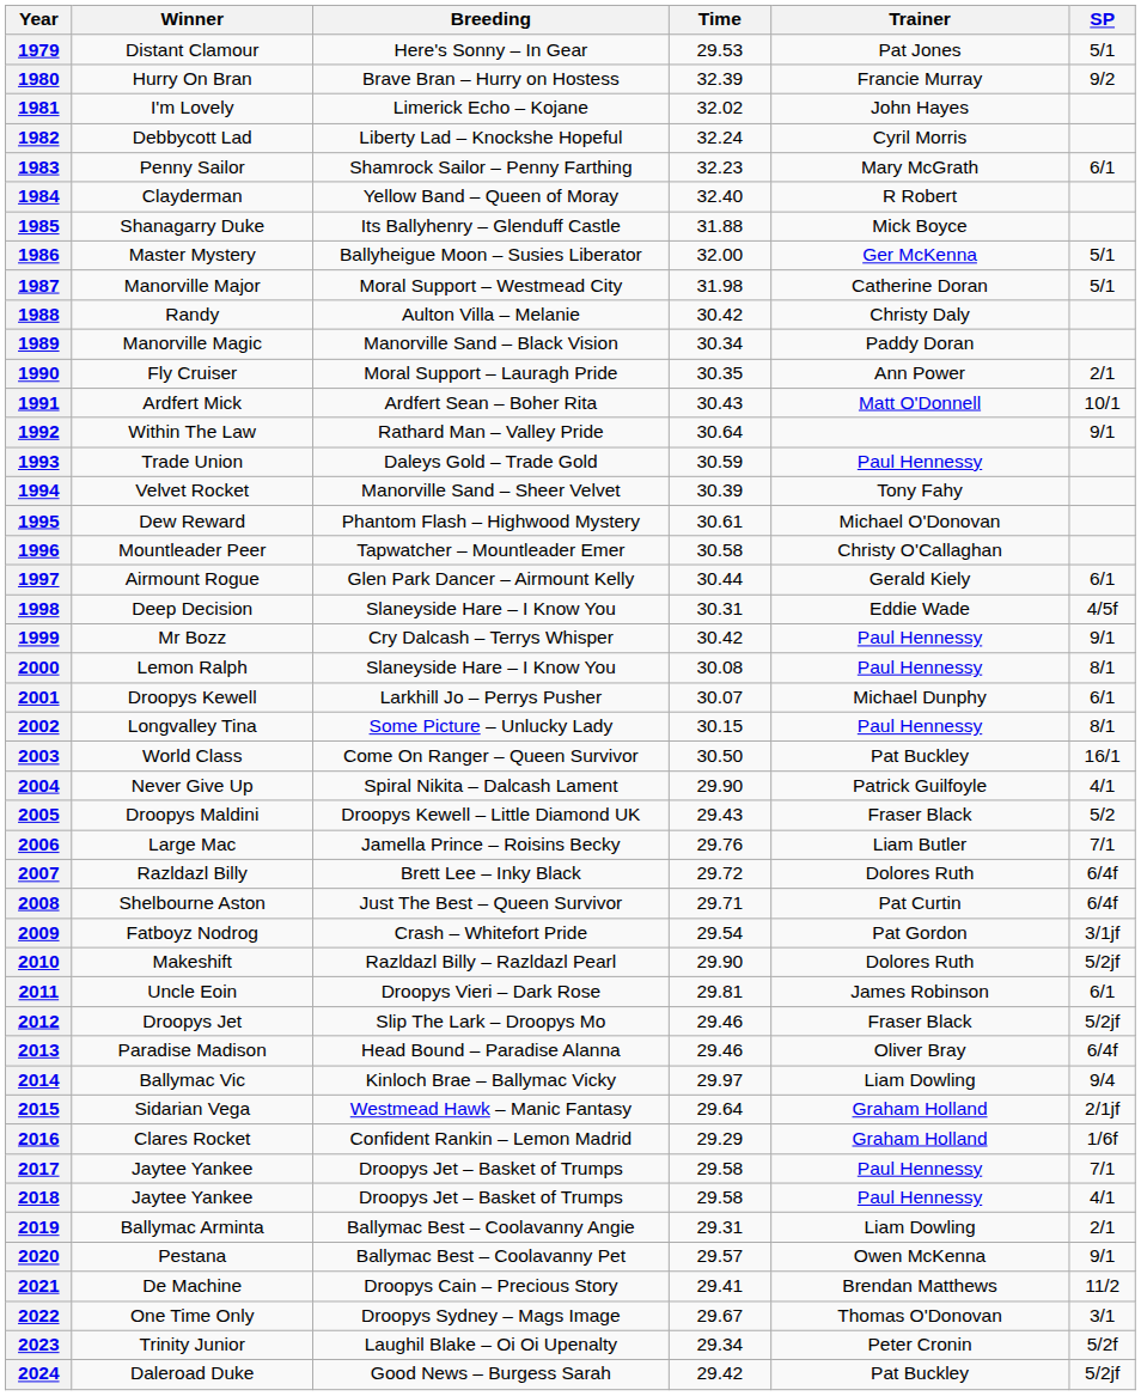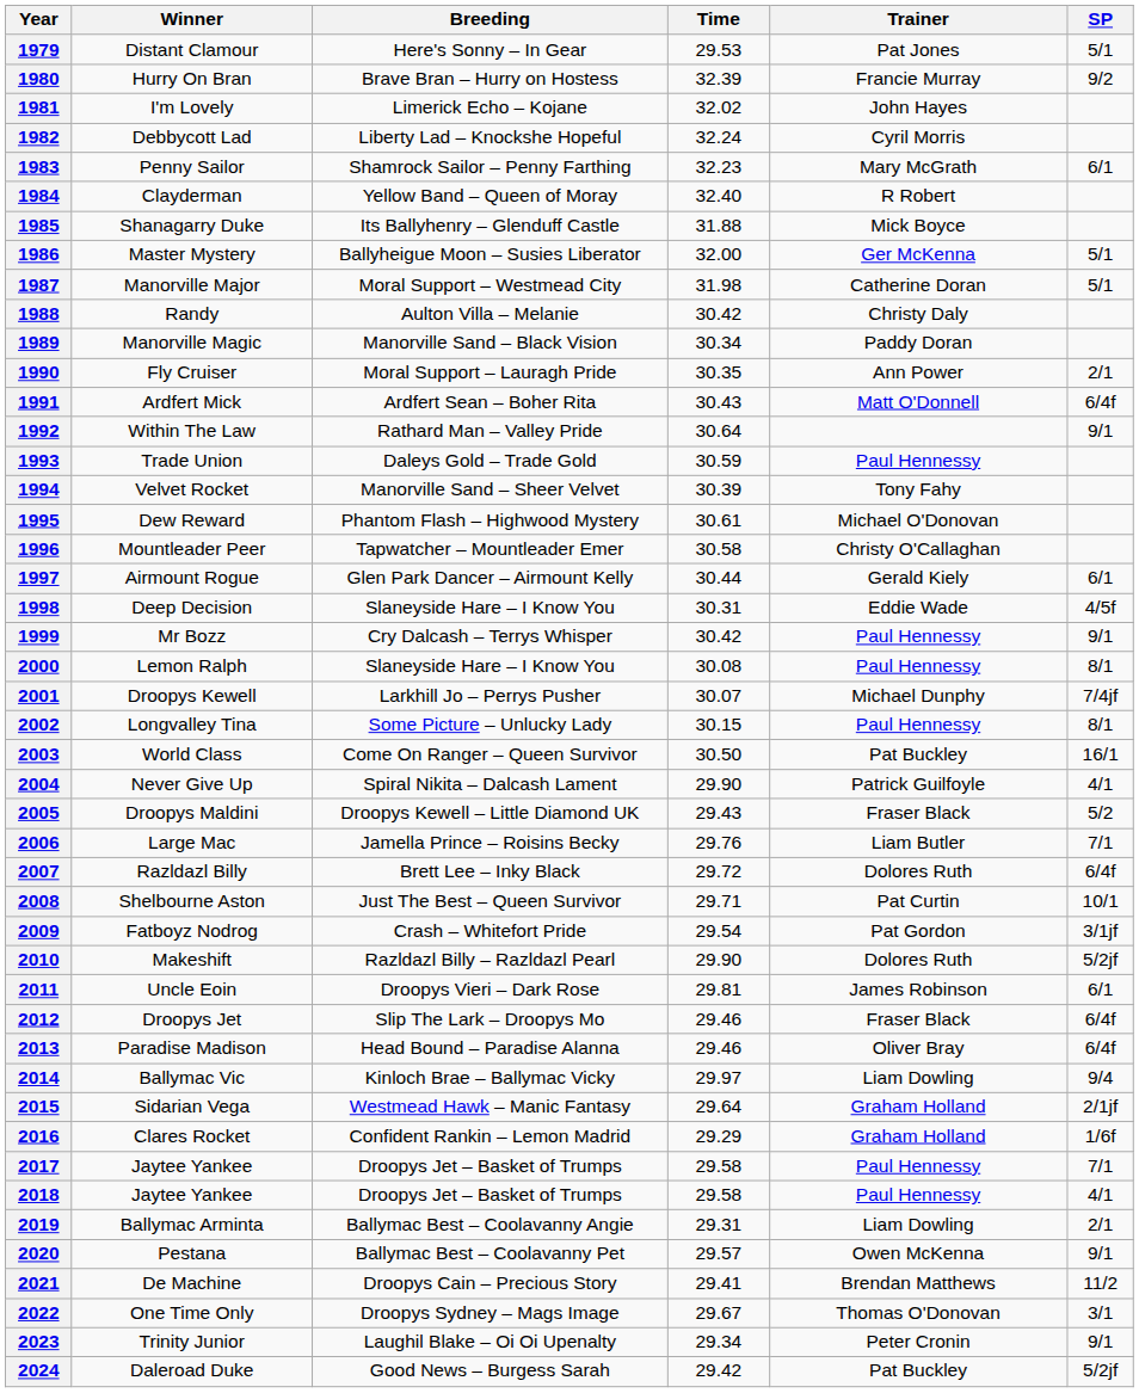 <table class="wikitable" style="text-align:center">
 <tr>
 <th width=50>Year</th>
 <th width=200>Winner</th>
 <th width=300>Breeding</th>
 <th width=80>Time</th>
 <th width=250>Trainer</th>
 <th width=50><a href='#'>SP</a></th>
 </tr>
 <tr>
 <th><a href='#'>1979</a></th>
 <td>Distant Clamour</td>
 <td>Here's Sonny – In Gear</td>
 <td>29.53</td>
 <td>Pat Jones</td>
 <td>5/1</td>
 </tr>
 <tr>
 <th><a href='#'>1980</a></th>
 <td>Hurry On Bran</td>
 <td>Brave Bran – Hurry on Hostess</td>
 <td>32.39</td>
 <td>Francie Murray</td>
 <td>9/2</td>
 </tr>
 <tr>
 <th><a href='#'>1981</a></th>
 <td>I'm Lovely</td>
 <td>Limerick Echo – Kojane</td>
 <td>32.02</td>
 <td>John Hayes</td>
 <td></td>
 </tr>
 <tr>
 <th><a href='#'>1982</a></th>
 <td>Debbycott Lad</td>
 <td>Liberty Lad – Knockshe Hopeful</td>
 <td>32.24</td>
 <td>Cyril Morris</td>
 <td></td>
 </tr>
 <tr>
 <th><a href='#'>1983</a></th>
 <td>Penny Sailor</td>
 <td>Shamrock Sailor – Penny Farthing</td>
 <td>32.23</td>
 <td>Mary McGrath</td>
 <td>6/1</td>
 </tr>
 <tr>
 <th><a href='#'>1984</a></th>
 <td>Clayderman</td>
 <td>Yellow Band – Queen of Moray</td>
 <td>32.40</td>
 <td>R Robert</td>
 <td></td>
 </tr>
 <tr>
 <th><a href='#'>1985</a></th>
 <td>Shanagarry Duke</td>
 <td>Its Ballyhenry – Glenduff Castle</td>
 <td>31.88</td>
 <td>Mick Boyce</td>
 <td></td>
 </tr>
 <tr>
 <th><a href='#'>1986</a></th>
 <td>Master Mystery</td>
 <td>Ballyheigue Moon – Susies Liberator</td>
 <td>32.00</td>
 <td><a href='#'>Ger McKenna</a></td>
 <td>5/1</td>
 </tr>
 <tr>
 <th><a href='#'>1987</a></th>
 <td>Manorville Major</td>
 <td>Moral Support – Westmead City</td>
 <td>31.98</td>
 <td>Catherine Doran</td>
 <td>5/1</td>
 </tr>
 <tr>
 <th><a href='#'>1988</a></th>
 <td>Randy</td>
 <td>Aulton Villa – Melanie</td>
 <td>30.42</td>
 <td>Christy Daly</td>
 <td></td>
 </tr>
 <tr>
 <th><a href='#'>1989</a></th>
 <td>Manorville Magic</td>
 <td>Manorville Sand – Black Vision</td>
 <td>30.34</td>
 <td>Paddy Doran</td>
 <td></td>
 </tr>
 <tr>
 <th><a href='#'>1990</a></th>
 <td>Fly Cruiser</td>
 <td>Moral Support – Lauragh Pride</td>
 <td>30.35</td>
 <td>Ann Power</td>
 <td>2/1</td>
 </tr>
 <tr>
 <th><a href='#'>1991</a></th>
 <td>Ardfert Mick</td>
 <td>Ardfert Sean – Boher Rita</td>
 <td>30.43</td>
 <td><a href='#'>Matt O'Donnell</a></td>
-<td>10/1</td>
+<td>6/4f</td>
 </tr>
 <tr>
 <th><a href='#'>1992</a></th>
 <td>Within The Law</td>
 <td>Rathard Man – Valley Pride</td>
 <td>30.64</td>
 <td></td>
 <td>9/1</td>
 </tr>
 <tr>
 <th><a href='#'>1993</a></th>
 <td>Trade Union</td>
 <td>Daleys Gold – Trade Gold</td>
 <td>30.59</td>
 <td><a href='#'>Paul Hennessy</a></td>
 <td></td>
 </tr>
 <tr>
 <th><a href='#'>1994</a></th>
 <td>Velvet Rocket</td>
 <td>Manorville Sand – Sheer Velvet</td>
 <td>30.39</td>
 <td>Tony Fahy</td>
 <td></td>
 </tr>
 <tr>
 <th><a href='#'>1995</a></th>
 <td>Dew Reward</td>
 <td>Phantom Flash – Highwood Mystery</td>
 <td>30.61</td>
 <td>Michael O'Donovan</td>
 <td></td>
 </tr>
 <tr>
 <th><a href='#'>1996</a></th>
 <td>Mountleader Peer</td>
 <td>Tapwatcher – Mountleader Emer</td>
 <td>30.58</td>
 <td>Christy O'Callaghan</td>
 <td></td>
 </tr>
 <tr>
 <th><a href='#'>1997</a></th>
 <td>Airmount Rogue</td>
 <td>Glen Park Dancer – Airmount Kelly</td>
 <td>30.44</td>
 <td>Gerald Kiely</td>
 <td>6/1</td>
 </tr>
 <tr>
 <th><a href='#'>1998</a></th>
 <td>Deep Decision</td>
 <td>Slaneyside Hare – I Know You</td>
 <td>30.31</td>
 <td>Eddie Wade</td>
 <td>4/5f</td>
 </tr>
 <tr>
 <th><a href='#'>1999</a></th>
 <td>Mr Bozz</td>
 <td>Cry Dalcash – Terrys Whisper</td>
 <td>30.42</td>
 <td><a href='#'>Paul Hennessy</a></td>
 <td>9/1</td>
 </tr>
 <tr>
 <th><a href='#'>2000</a></th>
 <td>Lemon Ralph</td>
 <td>Slaneyside Hare – I Know You</td>
 <td>30.08</td>
 <td><a href='#'>Paul Hennessy</a></td>
 <td>8/1</td>
 </tr>
 <tr>
 <th><a href='#'>2001</a></th>
 <td>Droopys Kewell	</td>
 <td>Larkhill Jo – Perrys Pusher</td>
 <td>30.07</td>
 <td>Michael Dunphy</td>
-<td>6/1</td>
+<td>7/4jf</td>
 </tr>
 <tr>
 <th><a href='#'>2002</a></th>
 <td>Longvalley Tina</td>
 <td><a href='#'>Some Picture</a> – Unlucky Lady</td>
 <td>30.15</td>
 <td><a href='#'>Paul Hennessy</a></td>
 <td>8/1</td>
 </tr>
 <tr>
 <th><a href='#'>2003</a></th>
 <td>World Class</td>
 <td>Come On Ranger – Queen Survivor</td>
 <td>30.50</td>
 <td>Pat Buckley</td>
 <td>16/1</td>
 </tr>
 <tr>
 <th><a href='#'>2004</a></th>
 <td>Never Give Up</td>
 <td>Spiral Nikita – Dalcash Lament</td>
 <td>29.90</td>
 <td>Patrick Guilfoyle</td>
 <td>4/1</td>
 </tr>
 <tr>
 <th><a href='#'>2005</a></th>
 <td>Droopys Maldini</td>
 <td>Droopys Kewell – Little Diamond UK</td>
 <td>29.43</td>
 <td>Fraser Black</td>
 <td>5/2</td>
 </tr>
 <tr>
 <th><a href='#'>2006</a></th>
 <td>Large Mac</td>
 <td>Jamella Prince – Roisins Becky</td>
 <td>29.76</td>
 <td>Liam Butler</td>
 <td>7/1</td>
 </tr>
 <tr>
 <th><a href='#'>2007</a></th>
 <td>Razldazl Billy</td>
 <td>Brett Lee – Inky Black</td>
 <td>29.72</td>
 <td>Dolores Ruth</td>
 <td>6/4f</td>
 </tr>
 <tr>
 <th><a href='#'>2008</a></th>
 <td>Shelbourne Aston</td>
 <td>Just The Best – Queen Survivor</td>
 <td>29.71</td>
 <td>Pat Curtin</td>
-<td>6/4f</td>
+<td>10/1</td>
 </tr>
 <tr>
 <th><a href='#'>2009</a></th>
 <td>Fatboyz Nodrog</td>
 <td>Crash – Whitefort Pride</td>
 <td>29.54</td>
 <td>Pat Gordon</td>
 <td>3/1jf</td>
 </tr>
 <tr>
 <th><a href='#'>2010</a></th>
 <td>Makeshift</td>
 <td>Razldazl Billy – Razldazl Pearl</td>
 <td>29.90</td>
 <td>Dolores Ruth</td>
 <td>5/2jf</td>
 </tr>
 <tr>
 <th><a href='#'>2011</a></th>
 <td>Uncle Eoin</td>
 <td>Droopys Vieri – Dark Rose</td>
 <td>29.81</td>
 <td>James Robinson</td>
 <td>6/1</td>
 </tr>
 <tr>
 <th><a href='#'>2012</a></th>
 <td>Droopys Jet</td>
 <td>Slip The Lark – Droopys Mo</td>
 <td>29.46</td>
 <td>Fraser Black</td>
-<td>5/2jf</td>
+<td>6/4f</td>
 </tr>
 <tr>
 <th><a href='#'>2013</a></th>
 <td>Paradise Madison</td>
 <td>Head Bound – Paradise Alanna</td>
 <td>29.46</td>
 <td>Oliver Bray</td>
 <td>6/4f</td>
 </tr>
 <tr>
 <th><a href='#'>2014</a></th>
 <td>Ballymac Vic</td>
 <td>Kinloch Brae – Ballymac Vicky</td>
 <td>29.97</td>
 <td>Liam Dowling</td>
 <td>9/4</td>
 </tr>
 <tr>
 <th><a href='#'>2015</a></th>
 <td>Sidarian Vega </td>
 <td><a href='#'>Westmead Hawk</a> – Manic Fantasy</td>
 <td>29.64</td>
 <td><a href='#'>Graham Holland</a></td>
 <td>2/1jf</td>
 </tr>
 <tr>
 <th><a href='#'>2016</a></th>
 <td>Clares Rocket </td>
 <td>Confident Rankin – Lemon Madrid</td>
 <td>29.29</td>
 <td><a href='#'>Graham Holland</a></td>
 <td>1/6f</td>
 </tr>
 <tr>
 <th><a href='#'>2017</a></th>
 <td>Jaytee Yankee </td>
 <td>Droopys Jet – Basket of Trumps</td>
 <td>29.58</td>
 <td><a href='#'>Paul Hennessy</a></td>
 <td>7/1</td>
 </tr>
 <tr>
 <th><a href='#'>2018</a></th>
 <td>Jaytee Yankee </td>
 <td>Droopys Jet – Basket of Trumps</td>
 <td>29.58</td>
 <td><a href='#'>Paul Hennessy</a></td>
 <td>4/1</td>
 </tr>
 <tr>
 <th><a href='#'>2019</a></th>
 <td>Ballymac Arminta</td>
 <td>Ballymac Best – Coolavanny Angie</td>
 <td>29.31</td>
 <td>Liam Dowling</td>
 <td>2/1</td>
 </tr>
 <tr>
 <th><a href='#'>2020</a></th>
 <td>Pestana </td>
 <td>Ballymac Best – Coolavanny Pet</td>
 <td>29.57</td>
 <td>Owen McKenna</td>
 <td>9/1</td>
 </tr>
 <tr>
 <th><a href='#'>2021</a></th>
 <td>De Machine</td>
 <td>Droopys Cain – Precious Story</td>
 <td>29.41</td>
 <td>Brendan Matthews</td>
 <td>11/2</td>
 </tr>
 <tr>
 <th><a href='#'>2022</a></th>
 <td>One Time Only</td>
 <td>Droopys Sydney – Mags Image</td>
 <td>29.67</td>
 <td>Thomas O'Donovan</td>
 <td>3/1</td>
 </tr>
 <tr>
 <th><a href='#'>2023</a></th>
 <td>Trinity Junior</td>
 <td>Laughil Blake – Oi Oi Upenalty</td>
 <td>29.34</td>
 <td>Peter Cronin</td>
-<td>5/2f</td>
+<td>9/1</td>
 </tr>
 <tr>
 <th><a href='#'>2024</a></th>
 <td>Daleroad Duke</td>
 <td>Good News – Burgess Sarah</td>
 <td>29.42</td>
 <td>Pat Buckley</td>
 <td>5/2jf</td>
 </tr>
 </table>
